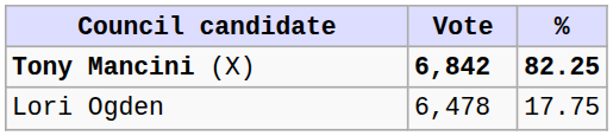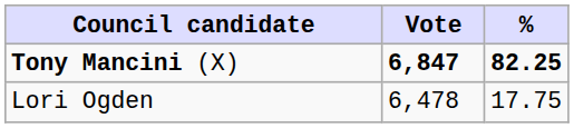 <table class="wikitable">
 <tr>
 <th style="background:#ddf; width:200px;">Council candidate</th>
 <th style="background:#ddf; width:50px;">Vote</th>
 <th style="background:#ddf; width:30px;">%</th>
 </tr>
 <tr>
 <td><strong>Tony Mancini</strong> (X)</td>
-<td><strong>6,842</strong></td>
+<td><strong>6,847</strong></td>
 <td><strong>82.25</strong></td>
 </tr>
 <tr>
 <td>Lori Ogden</td>
 <td>6,478</td>
 <td>17.75</td>
 </tr>
 </table>
